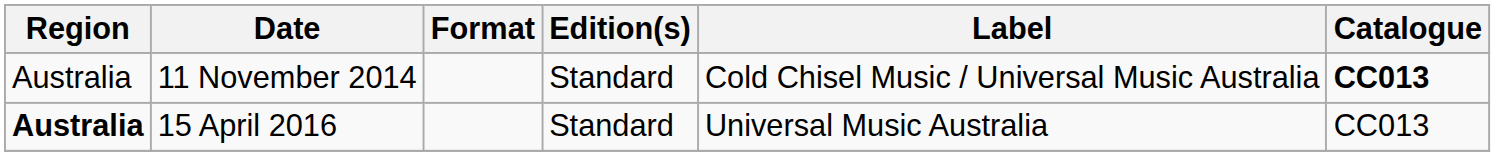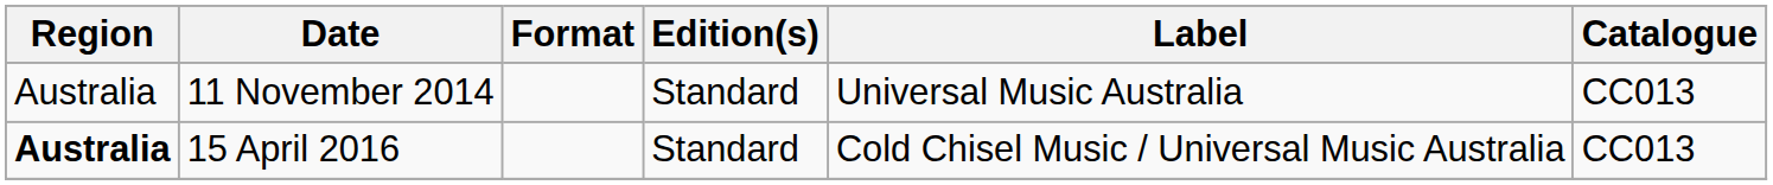 <table class="wikitable plainrowheaders">
 <tr>
 <th scope="col">Region</th>
 <th scope="col">Date</th>
 <th scope="col">Format</th>
 <th scope="col">Edition(s)</th>
 <th scope="col">Label</th>
 <th scope="col">Catalogue</th>
 </tr>
 <tr>
 <td>Australia</td>
 <td>11 November 2014</td>
 <td></td>
 <td>Standard</td>
-<td>Cold Chisel Music / Universal Music Australia</td>
-<td><strong>CC013</strong></td>
+<td>Universal Music Australia</td>
+<td>CC013</td>
 </tr>
 <tr>
 <td><strong>Australia</strong></td>
 <td>15 April 2016</td>
 <td></td>
 <td>Standard</td>
-<td>Universal Music Australia</td>
+<td>Cold Chisel Music / Universal Music Australia</td>
 <td>CC013</td>
 </tr>
 <tr>
 </tr>
 </table>
